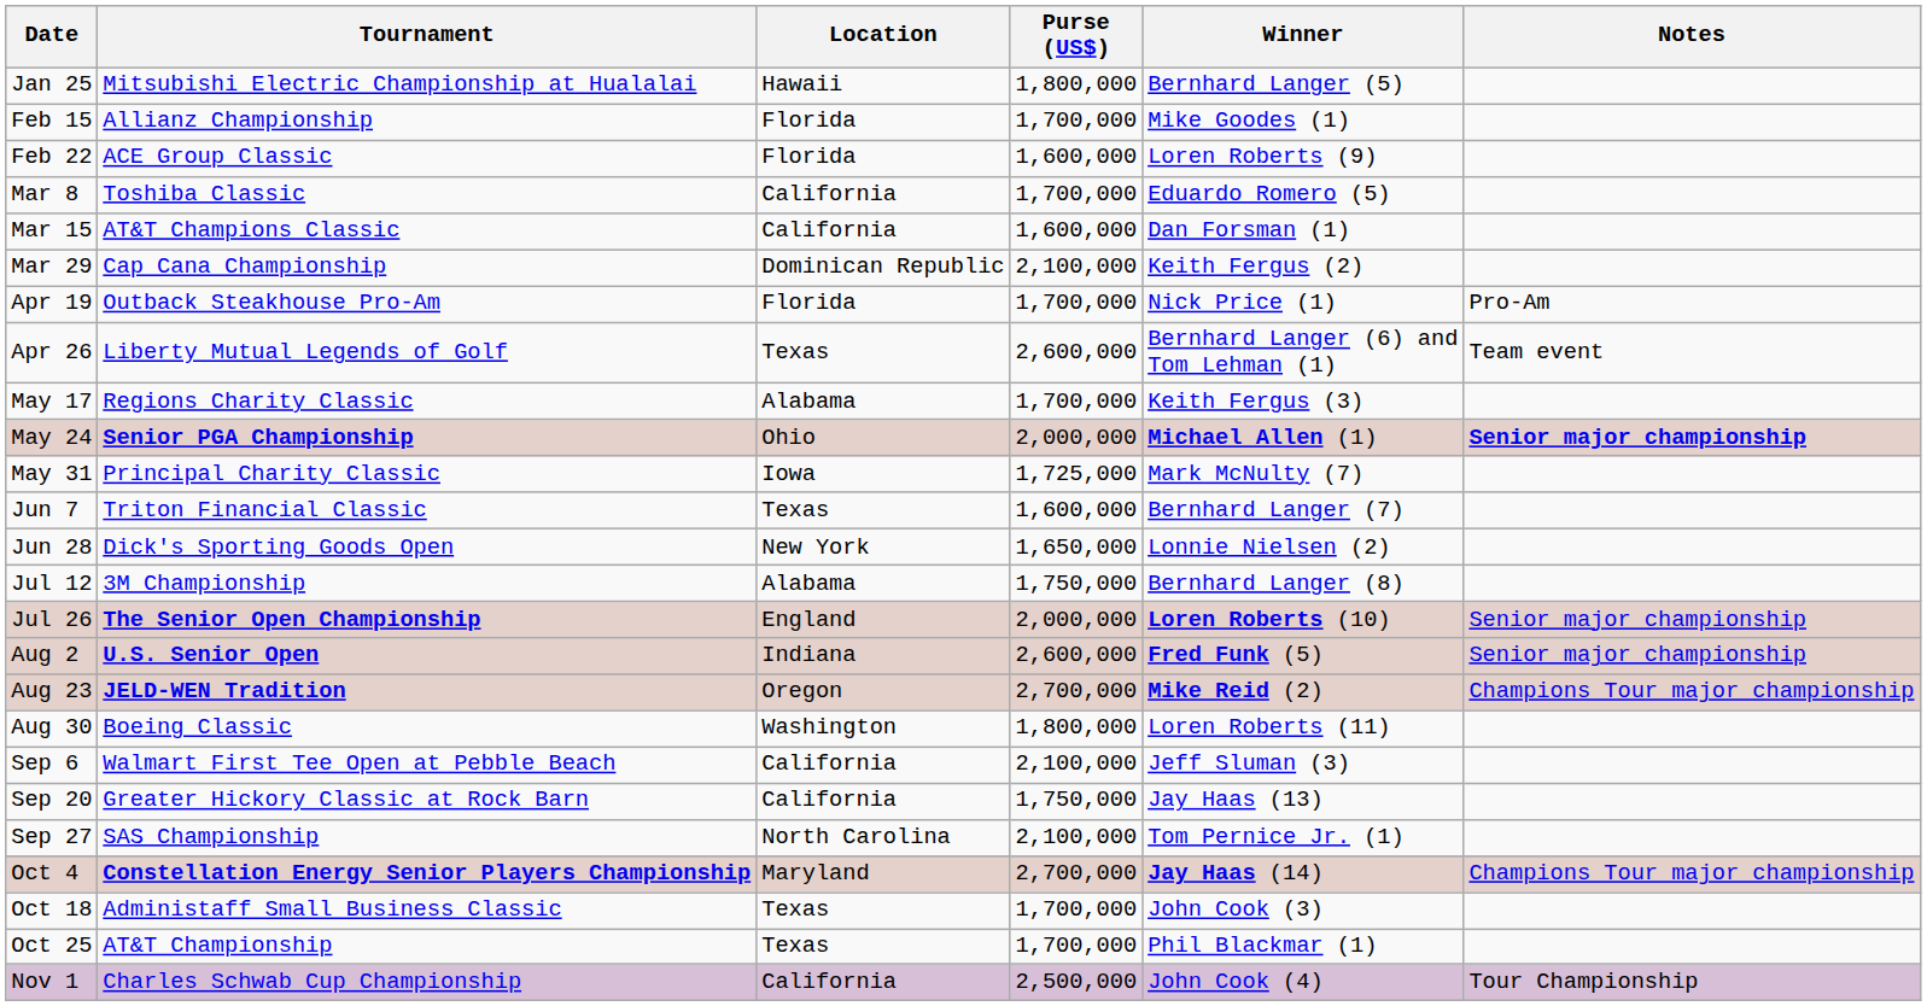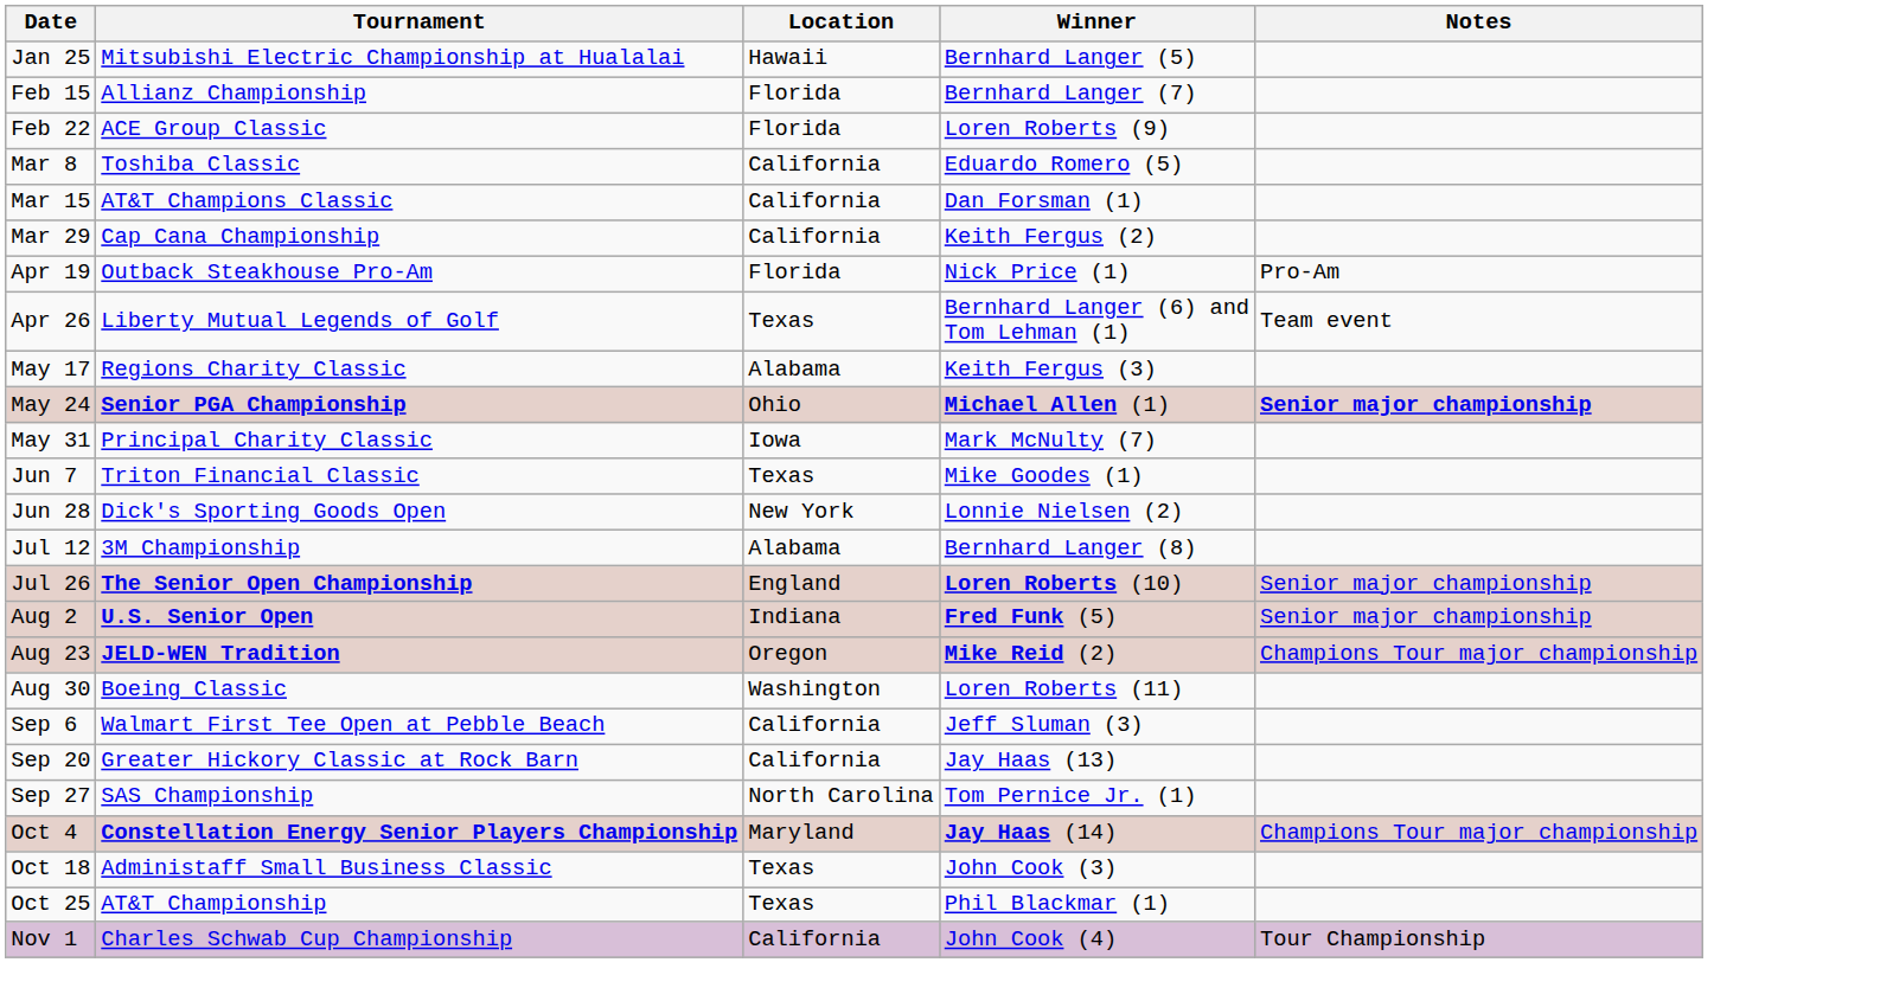 <table class="wikitable" style="font-size:95%">
 <tr>
 <th>Date</th>
 <th>Tournament</th>
 <th>Location</th>
-<th>Purse<br>(<a href='#'>US$</a>)</th>
 <th>Winner</th>
 <th>Notes</th>
 </tr>
 <tr>
 <td>Jan 25</td>
 <td><a href='#'>Mitsubishi Electric Championship at Hualalai</a></td>
 <td>Hawaii</td>
-<td align=right>1,800,000</td>
 <td> <a href='#'>Bernhard Langer</a> (5)</td>
 <td></td>
 </tr>
 <tr>
 <td>Feb 15</td>
 <td><a href='#'>Allianz Championship</a></td>
 <td>Florida</td>
-<td align=right>1,700,000</td>
-<td> <a href='#'>Mike Goodes</a> (1)</td>
+<td> <a href='#'>Bernhard Langer</a> (7)</td>
 <td></td>
 </tr>
 <tr>
 <td>Feb 22</td>
 <td><a href='#'>ACE Group Classic</a></td>
 <td>Florida</td>
-<td align=right>1,600,000</td>
 <td> <a href='#'>Loren Roberts</a> (9)</td>
 <td></td>
 </tr>
 <tr>
 <td>Mar 8</td>
 <td><a href='#'>Toshiba Classic</a></td>
 <td>California</td>
-<td align=right>1,700,000</td>
 <td> <a href='#'>Eduardo Romero</a> (5)</td>
 <td></td>
 </tr>
 <tr>
 <td>Mar 15</td>
 <td><a href='#'>AT&T Champions Classic</a></td>
 <td>California</td>
-<td align=right>1,600,000</td>
 <td> <a href='#'>Dan Forsman</a> (1)</td>
 <td></td>
 </tr>
 <tr>
 <td>Mar 29</td>
 <td><a href='#'>Cap Cana Championship</a></td>
-<td>Dominican Republic</td>
-<td align=right>2,100,000</td>
+<td>California</td>
 <td> <a href='#'>Keith Fergus</a> (2)</td>
 <td></td>
 </tr>
 <tr>
 <td>Apr 19</td>
 <td><a href='#'>Outback Steakhouse Pro-Am</a></td>
 <td>Florida</td>
-<td align=right>1,700,000</td>
 <td> <a href='#'>Nick Price</a> (1)</td>
 <td>Pro-Am</td>
 </tr>
 <tr>
 <td>Apr 26</td>
 <td><a href='#'>Liberty Mutual Legends of Golf</a></td>
 <td>Texas</td>
-<td align=right>2,600,000</td>
 <td> <a href='#'>Bernhard Langer</a> (6) and<br> <a href='#'>Tom Lehman</a> (1)</td>
 <td>Team event</td>
 </tr>
 <tr>
 <td>May 17</td>
 <td><a href='#'>Regions Charity Classic</a></td>
 <td>Alabama</td>
-<td align=right>1,700,000</td>
 <td> <a href='#'>Keith Fergus</a> (3)</td>
 <td></td>
 </tr>
 <tr style="background:#e5d1cb;">
 <td>May 24</td>
 <td><strong><a href='#'>Senior PGA Championship</a></strong></td>
 <td>Ohio</td>
-<td align=right>2,000,000</td>
 <td> <strong><a href='#'>Michael Allen</a></strong> (1)</td>
 <td><strong><a href='#'>Senior major championship</a></strong></td>
 </tr>
 <tr>
 <td>May 31</td>
 <td><a href='#'>Principal Charity Classic</a></td>
 <td>Iowa</td>
-<td align=right>1,725,000</td>
 <td> <a href='#'>Mark McNulty</a> (7)</td>
 <td></td>
 </tr>
 <tr>
 <td>Jun 7</td>
 <td><a href='#'>Triton Financial Classic</a></td>
 <td>Texas</td>
-<td align=right>1,600,000</td>
-<td> <a href='#'>Bernhard Langer</a> (7)</td>
+<td> <a href='#'>Mike Goodes</a> (1)</td>
 <td></td>
 </tr>
 <tr>
 <td>Jun 28</td>
 <td><a href='#'>Dick's Sporting Goods Open</a></td>
 <td>New York</td>
-<td align=right>1,650,000</td>
 <td> <a href='#'>Lonnie Nielsen</a> (2)</td>
 <td></td>
 </tr>
 <tr>
 <td>Jul 12</td>
 <td><a href='#'>3M Championship</a></td>
 <td>Alabama</td>
-<td align=right>1,750,000</td>
 <td> <a href='#'>Bernhard Langer</a> (8)</td>
 <td></td>
 </tr>
 <tr style="background:#e5d1cb;">
 <td>Jul 26</td>
 <td><strong><a href='#'>The Senior Open Championship</a></strong></td>
 <td>England</td>
-<td align=right>2,000,000</td>
 <td> <strong><a href='#'>Loren Roberts</a></strong> (10)</td>
 <td><a href='#'>Senior major championship</a></td>
 </tr>
 <tr style="background:#e5d1cb;">
 <td>Aug 2</td>
 <td><strong><a href='#'>U.S. Senior Open</a></strong></td>
 <td>Indiana</td>
-<td align=right>2,600,000</td>
 <td> <strong><a href='#'>Fred Funk</a></strong> (5)</td>
 <td><a href='#'>Senior major championship</a></td>
 </tr>
 <tr style="background:#e5d1cb;">
 <td>Aug 23</td>
 <td><strong><a href='#'>JELD-WEN Tradition</a></strong></td>
 <td>Oregon</td>
-<td align=right>2,700,000</td>
 <td> <strong><a href='#'>Mike Reid</a></strong> (2)</td>
 <td><a href='#'>Champions Tour major championship</a></td>
 </tr>
 <tr>
 <td>Aug 30</td>
 <td><a href='#'>Boeing Classic</a></td>
 <td>Washington</td>
-<td align=right>1,800,000</td>
 <td> <a href='#'>Loren Roberts</a> (11)</td>
 <td></td>
 </tr>
 <tr>
 <td>Sep 6</td>
 <td><a href='#'>Walmart First Tee Open at Pebble Beach</a></td>
 <td>California</td>
-<td align=right>2,100,000</td>
 <td> <a href='#'>Jeff Sluman</a> (3)</td>
 <td></td>
 </tr>
 <tr>
 <td>Sep 20</td>
 <td><a href='#'>Greater Hickory Classic at Rock Barn</a></td>
 <td>California</td>
-<td align=right>1,750,000</td>
 <td> <a href='#'>Jay Haas</a> (13)</td>
 <td></td>
 </tr>
 <tr>
 <td>Sep 27</td>
 <td><a href='#'>SAS Championship</a></td>
 <td>North Carolina</td>
-<td align=right>2,100,000</td>
 <td> <a href='#'>Tom Pernice Jr.</a> (1)</td>
 <td></td>
 </tr>
 <tr style="background:#e5d1cb;">
 <td>Oct 4</td>
 <td><strong><a href='#'>Constellation Energy Senior Players Championship</a></strong></td>
 <td>Maryland</td>
-<td align=right>2,700,000</td>
 <td> <strong><a href='#'>Jay Haas</a></strong> (14)</td>
 <td><a href='#'>Champions Tour major championship</a></td>
 </tr>
 <tr>
 <td>Oct 18</td>
 <td><a href='#'>Administaff Small Business Classic</a></td>
 <td>Texas</td>
-<td align=right>1,700,000</td>
 <td> <a href='#'>John Cook</a> (3)</td>
 <td></td>
 </tr>
 <tr>
 <td>Oct 25</td>
 <td><a href='#'>AT&T Championship</a></td>
 <td>Texas</td>
-<td align=right>1,700,000</td>
 <td> <a href='#'>Phil Blackmar</a> (1)</td>
 <td></td>
 </tr>
 <tr style="background:thistle;">
 <td>Nov 1</td>
 <td><a href='#'>Charles Schwab Cup Championship</a></td>
 <td>California</td>
-<td align=right>2,500,000</td>
 <td> <a href='#'>John Cook</a> (4)</td>
 <td>Tour Championship</td>
 </tr>
 </table>
